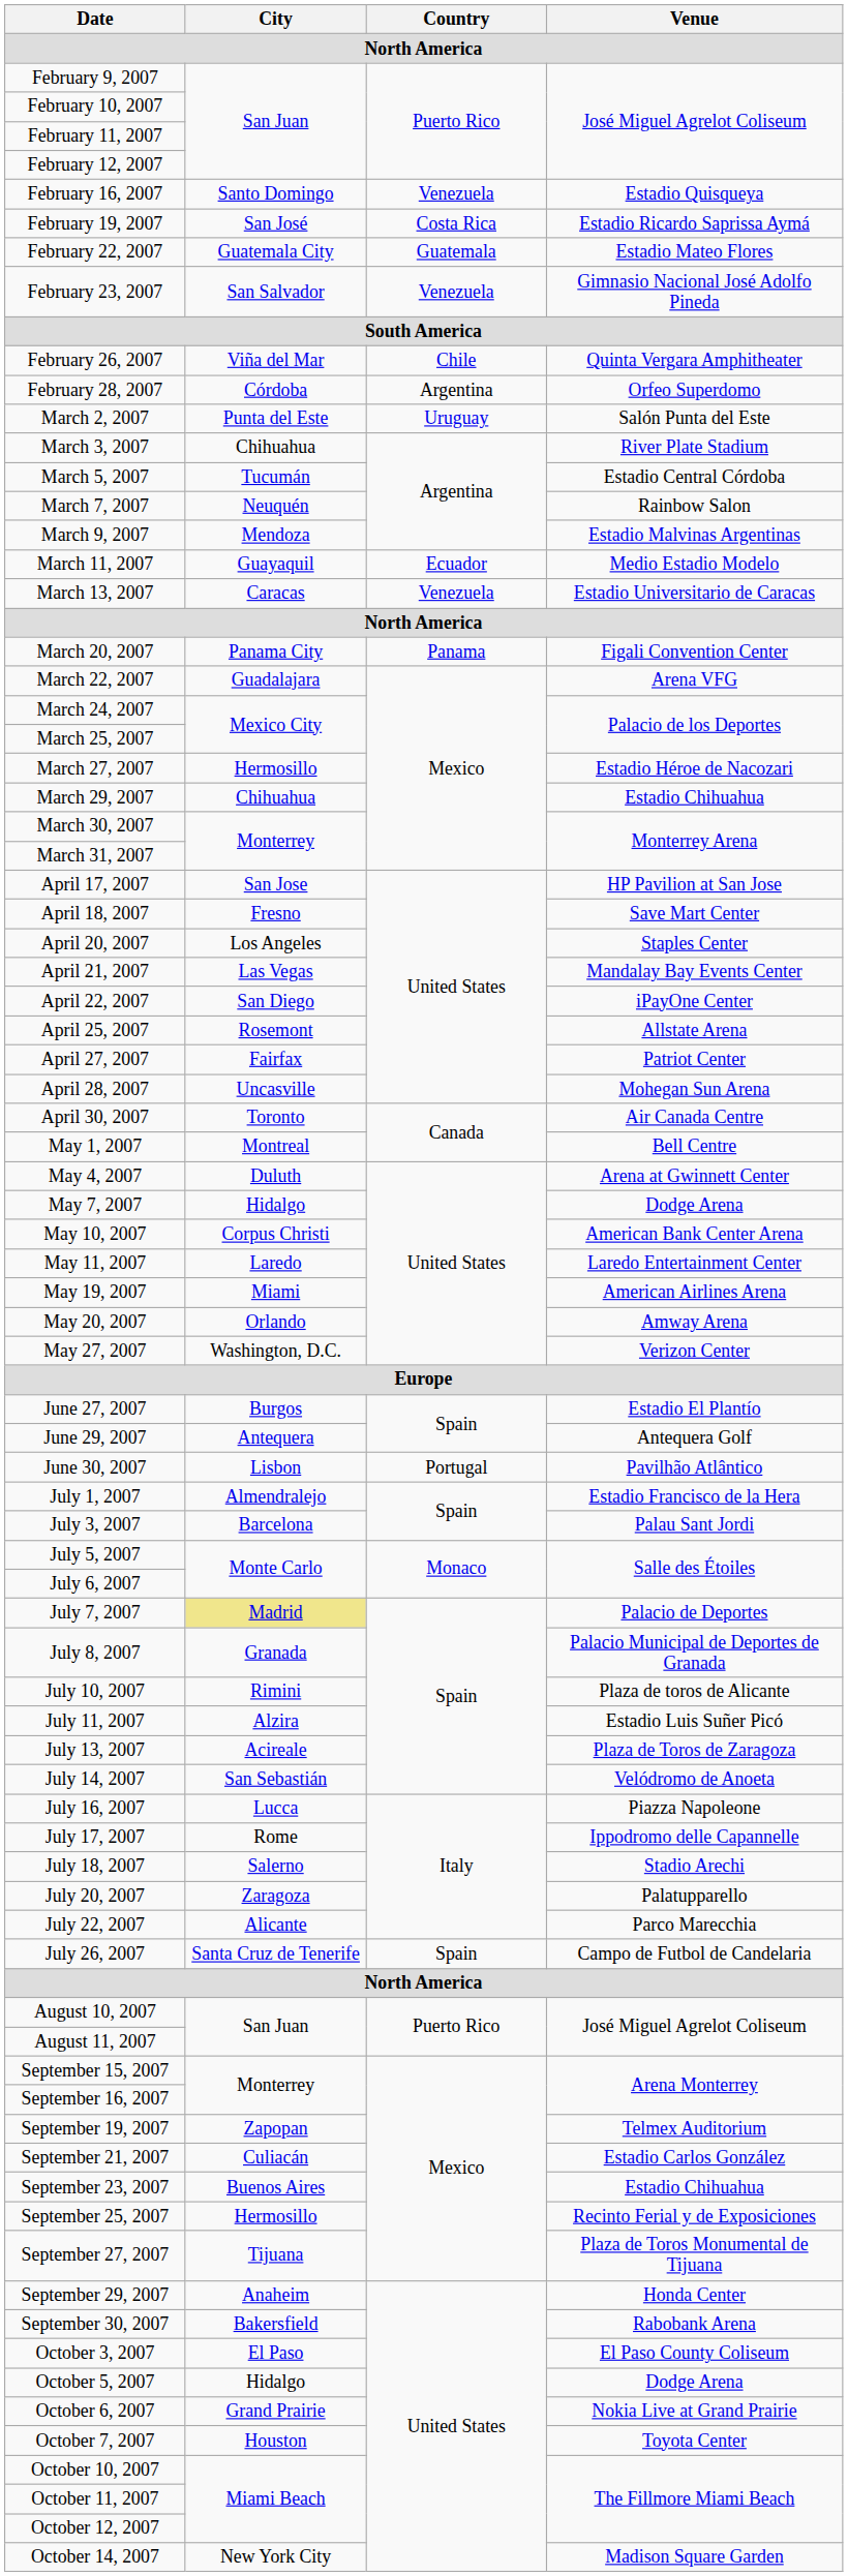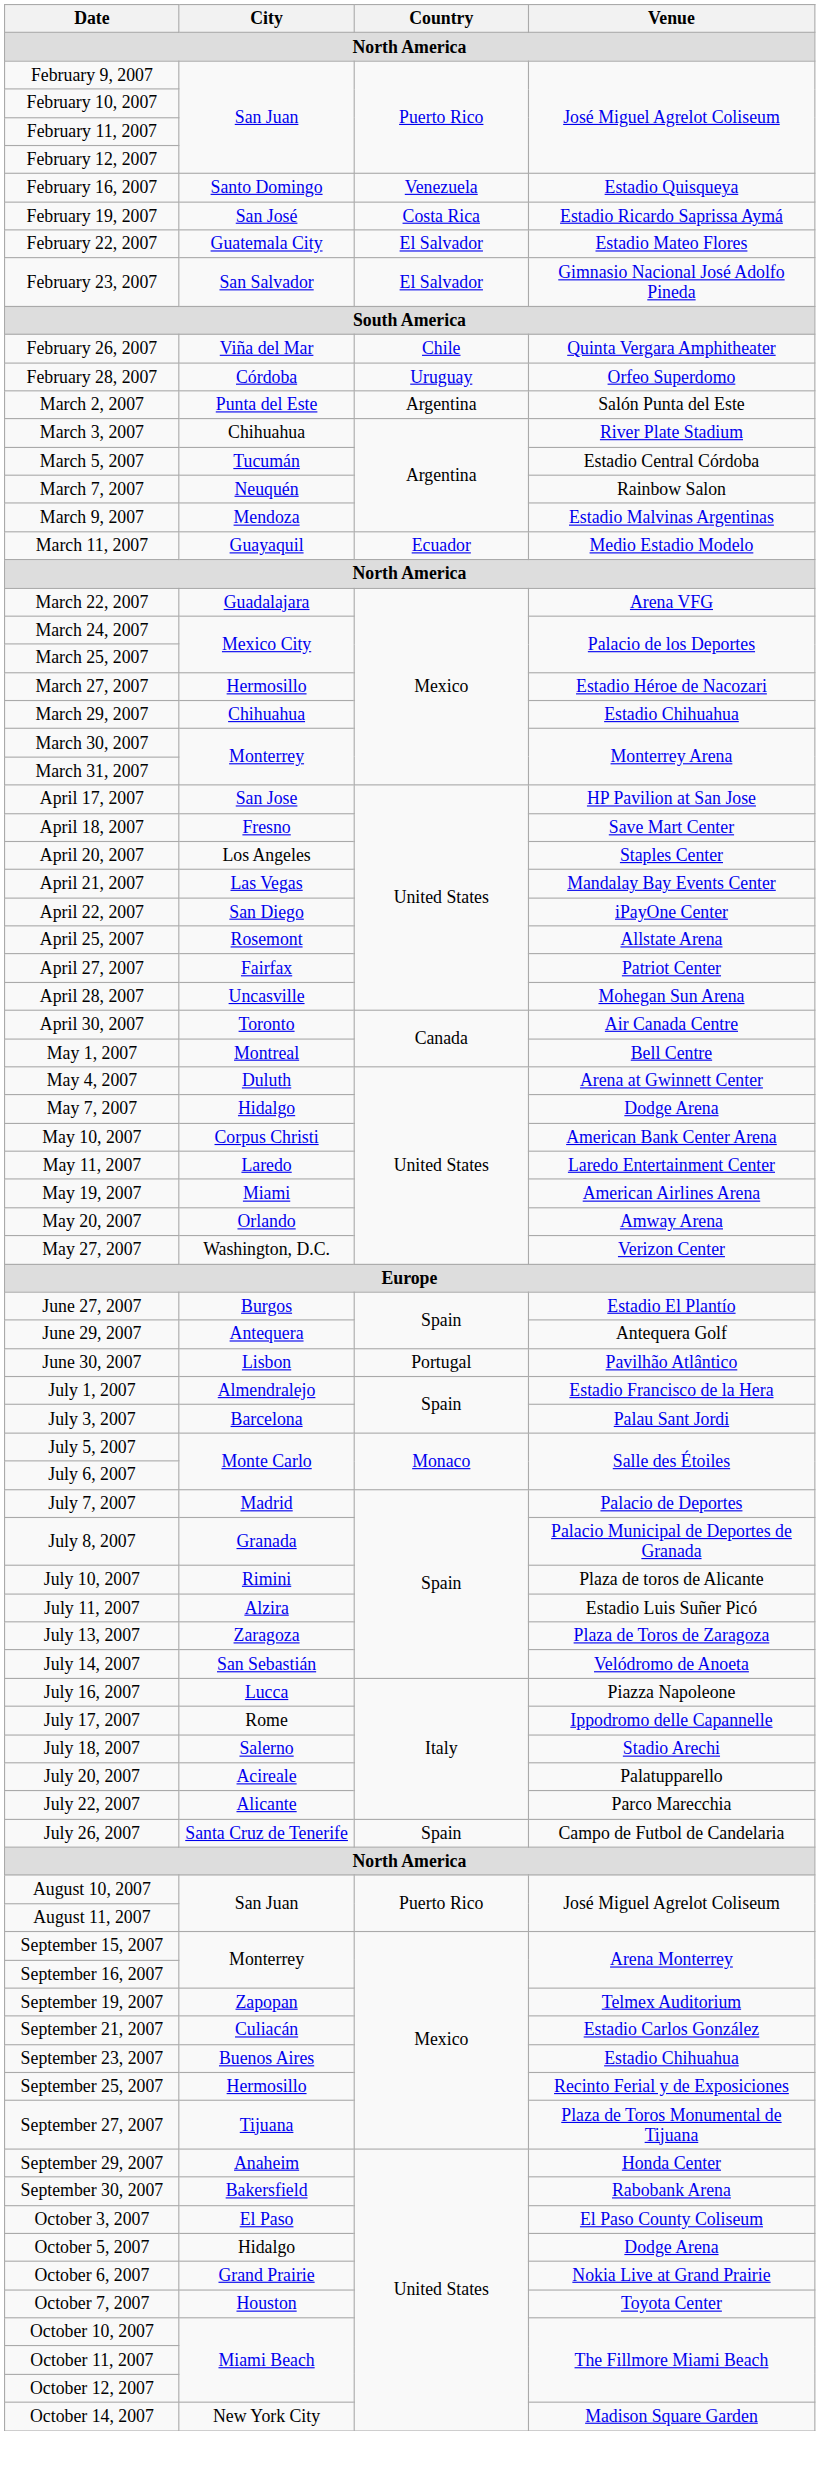 <table class="wikitable" style="text-align:center;">
 <tr>
 <th width="150">Date</th>
 <th width="150">City</th>
 <th width="150">Country</th>
 <th width="250">Venue</th>
 </tr>
 <tr bgcolor="#DDDDDD">
 <td colspan=4><strong>North America</strong></td>
 </tr>
 <tr>
 <td>February 9, 2007</td>
 <td rowspan="4"><a href='#'>San Juan</a></td>
 <td rowspan="4"><a href='#'>Puerto Rico</a></td>
 <td rowspan="4"><a href='#'>José Miguel Agrelot Coliseum</a></td>
 </tr>
 <tr>
 <td>February 10, 2007</td>
 </tr>
 <tr>
 <td>February 11, 2007</td>
 </tr>
 <tr>
 <td>February 12, 2007</td>
 </tr>
 <tr>
 <td>February 16, 2007</td>
 <td><a href='#'>Santo Domingo</a></td>
 <td><a href='#'>Venezuela</a></td>
 <td><a href='#'>Estadio Quisqueya</a></td>
 </tr>
 <tr>
 <td>February 19, 2007</td>
 <td><a href='#'>San José</a></td>
 <td><a href='#'>Costa Rica</a></td>
 <td><a href='#'>Estadio Ricardo Saprissa Aymá</a></td>
 </tr>
 <tr>
 <td>February 22, 2007</td>
 <td><a href='#'>Guatemala City</a></td>
-<td><a href='#'>Guatemala</a></td>
+<td><a href='#'>El Salvador</a></td>
 <td><a href='#'>Estadio Mateo Flores</a></td>
 </tr>
 <tr>
 <td>February 23, 2007</td>
 <td><a href='#'>San Salvador</a></td>
-<td><a href='#'>Venezuela</a></td>
+<td><a href='#'>El Salvador</a></td>
 <td><a href='#'>Gimnasio Nacional José Adolfo Pineda</a></td>
 </tr>
 <tr bgcolor="#DDDDDD">
 <td colspan=4><strong>South America</strong></td>
 </tr>
 <tr>
 <td>February 26, 2007</td>
 <td><a href='#'>Viña del Mar</a></td>
 <td><a href='#'>Chile</a></td>
 <td><a href='#'>Quinta Vergara Amphitheater</a></td>
 </tr>
 <tr>
 <td>February 28, 2007</td>
 <td><a href='#'>Córdoba</a></td>
-<td>Argentina</td>
+<td><a href='#'>Uruguay</a></td>
 <td><a href='#'>Orfeo Superdomo</a></td>
 </tr>
 <tr>
 <td>March 2, 2007</td>
 <td><a href='#'>Punta del Este</a></td>
-<td><a href='#'>Uruguay</a></td>
+<td>Argentina</td>
 <td>Salón Punta del Este</td>
 </tr>
 <tr>
 <td>March 3, 2007</td>
 <td>Chihuahua</td>
 <td rowspan="4">Argentina</td>
 <td><a href='#'>River Plate Stadium</a></td>
 </tr>
 <tr>
 <td>March 5, 2007</td>
 <td><a href='#'>Tucumán</a></td>
 <td>Estadio Central Córdoba</td>
 </tr>
 <tr>
 <td>March 7, 2007</td>
 <td><a href='#'>Neuquén</a></td>
 <td>Rainbow Salon</td>
 </tr>
 <tr>
 <td>March 9, 2007</td>
 <td><a href='#'>Mendoza</a></td>
 <td><a href='#'>Estadio Malvinas Argentinas</a></td>
 </tr>
 <tr>
 <td>March 11, 2007</td>
 <td><a href='#'>Guayaquil</a></td>
 <td><a href='#'>Ecuador</a></td>
 <td><a href='#'>Medio Estadio Modelo</a></td>
 </tr>
-<tr>
-<td>March 13, 2007</td>
-<td><a href='#'>Caracas</a></td>
-<td><a href='#'>Venezuela</a></td>
-<td><a href='#'>Estadio Universitario de Caracas</a></td>
-</tr>
 <tr bgcolor="#DDDDDD">
 <td colspan=4><strong>North America</strong></td>
-</tr>
-<tr>
-<td>March 20, 2007</td>
-<td><a href='#'>Panama City</a></td>
-<td><a href='#'>Panama</a></td>
-<td><a href='#'>Figali Convention Center</a></td>
 </tr>
 <tr>
 <td>March 22, 2007</td>
 <td><a href='#'>Guadalajara</a></td>
 <td rowspan="7">Mexico</td>
 <td><a href='#'>Arena VFG</a></td>
 </tr>
 <tr>
 <td>March 24, 2007</td>
 <td rowspan="2"><a href='#'>Mexico City</a></td>
 <td rowspan="2"><a href='#'>Palacio de los Deportes</a></td>
 </tr>
 <tr>
 <td>March 25, 2007</td>
 </tr>
 <tr>
 <td>March 27, 2007</td>
 <td><a href='#'>Hermosillo</a></td>
 <td><a href='#'>Estadio Héroe de Nacozari</a></td>
 </tr>
 <tr>
 <td>March 29, 2007</td>
 <td><a href='#'>Chihuahua</a></td>
 <td><a href='#'>Estadio Chihuahua</a></td>
 </tr>
 <tr>
 <td>March 30, 2007</td>
 <td rowspan="2"><a href='#'>Monterrey</a></td>
 <td rowspan="2"><a href='#'>Monterrey Arena</a></td>
 </tr>
 <tr>
 <td>March 31, 2007</td>
 </tr>
 <tr>
 <td>April 17, 2007</td>
 <td><a href='#'>San Jose</a></td>
 <td rowspan="8">United States</td>
 <td><a href='#'>HP Pavilion at San Jose</a></td>
 </tr>
 <tr>
 <td>April 18, 2007</td>
 <td><a href='#'>Fresno</a></td>
 <td><a href='#'>Save Mart Center</a></td>
 </tr>
 <tr>
 <td>April 20, 2007</td>
 <td>Los Angeles</td>
 <td><a href='#'>Staples Center</a></td>
 </tr>
 <tr>
 <td>April 21, 2007</td>
 <td><a href='#'>Las Vegas</a></td>
 <td><a href='#'>Mandalay Bay Events Center</a></td>
 </tr>
 <tr>
 <td>April 22, 2007</td>
 <td><a href='#'>San Diego</a></td>
 <td><a href='#'>iPayOne Center</a></td>
 </tr>
 <tr>
 <td>April 25, 2007</td>
 <td><a href='#'>Rosemont</a></td>
 <td><a href='#'>Allstate Arena</a></td>
 </tr>
 <tr>
 <td>April 27, 2007</td>
 <td><a href='#'>Fairfax</a></td>
 <td><a href='#'>Patriot Center</a></td>
 </tr>
 <tr>
 <td>April 28, 2007</td>
 <td><a href='#'>Uncasville</a></td>
 <td><a href='#'>Mohegan Sun Arena</a></td>
 </tr>
 <tr>
 <td>April 30, 2007</td>
 <td><a href='#'>Toronto</a></td>
 <td rowspan="2">Canada</td>
 <td><a href='#'>Air Canada Centre</a></td>
 </tr>
 <tr>
 <td>May 1, 2007</td>
 <td><a href='#'>Montreal</a></td>
 <td><a href='#'>Bell Centre</a></td>
 </tr>
 <tr>
 <td>May 4, 2007</td>
 <td><a href='#'>Duluth</a></td>
 <td rowspan="7">United States</td>
 <td><a href='#'>Arena at Gwinnett Center</a></td>
 </tr>
 <tr>
 <td>May 7, 2007</td>
 <td><a href='#'>Hidalgo</a></td>
 <td><a href='#'>Dodge Arena</a></td>
 </tr>
 <tr>
 <td>May 10, 2007</td>
 <td><a href='#'>Corpus Christi</a></td>
 <td><a href='#'>American Bank Center Arena</a></td>
 </tr>
 <tr>
 <td>May 11, 2007</td>
 <td><a href='#'>Laredo</a></td>
 <td><a href='#'>Laredo Entertainment Center</a></td>
 </tr>
 <tr>
 <td>May 19, 2007</td>
 <td><a href='#'>Miami</a></td>
 <td><a href='#'>American Airlines Arena</a></td>
 </tr>
 <tr>
 <td>May 20, 2007</td>
 <td><a href='#'>Orlando</a></td>
 <td><a href='#'>Amway Arena</a></td>
 </tr>
 <tr>
 <td>May 27, 2007</td>
 <td>Washington, D.C.</td>
 <td><a href='#'>Verizon Center</a></td>
 </tr>
 <tr bgcolor="#DDDDDD">
 <td colspan=4><strong>Europe</strong></td>
 </tr>
 <tr>
 <td>June 27, 2007</td>
 <td><a href='#'>Burgos</a></td>
 <td rowspan="2">Spain</td>
 <td><a href='#'>Estadio El Plantío</a></td>
 </tr>
 <tr>
 <td>June 29, 2007</td>
 <td><a href='#'>Antequera</a></td>
 <td>Antequera Golf</td>
 </tr>
 <tr>
 <td>June 30, 2007</td>
 <td><a href='#'>Lisbon</a></td>
 <td>Portugal</td>
 <td><a href='#'>Pavilhão Atlântico</a></td>
 </tr>
 <tr>
 <td>July 1, 2007</td>
 <td><a href='#'>Almendralejo</a></td>
 <td rowspan="2">Spain</td>
 <td><a href='#'>Estadio Francisco de la Hera</a></td>
 </tr>
 <tr>
 <td>July 3, 2007</td>
 <td><a href='#'>Barcelona</a></td>
 <td><a href='#'>Palau Sant Jordi</a></td>
 </tr>
 <tr>
 <td>July 5, 2007</td>
 <td rowspan="2"><a href='#'>Monte Carlo</a></td>
 <td rowspan="2"><a href='#'>Monaco</a></td>
 <td rowspan="2"><a href='#'>Salle des Étoiles</a></td>
 </tr>
 <tr>
 <td>July 6, 2007</td>
 </tr>
 <tr>
 <td>July 7, 2007</td>
-<td style="background: khaki;"><a href='#'>Madrid</a></td>
+<td><a href='#'>Madrid</a></td>
 <td rowspan="6">Spain</td>
 <td><a href='#'>Palacio de Deportes</a></td>
 </tr>
 <tr>
 <td>July 8, 2007</td>
 <td><a href='#'>Granada</a></td>
 <td><a href='#'>Palacio Municipal de Deportes de Granada</a></td>
 </tr>
 <tr>
 <td>July 10, 2007</td>
 <td><a href='#'>Rimini</a></td>
 <td>Plaza de toros de Alicante</td>
 </tr>
 <tr>
 <td>July 11, 2007</td>
 <td><a href='#'>Alzira</a></td>
 <td>Estadio Luis Suñer Picó</td>
 </tr>
 <tr>
 <td>July 13, 2007</td>
-<td><a href='#'>Acireale</a></td>
+<td><a href='#'>Zaragoza</a></td>
 <td><a href='#'>Plaza de Toros de Zaragoza</a></td>
 </tr>
 <tr>
 <td>July 14, 2007</td>
 <td><a href='#'>San Sebastián</a></td>
 <td><a href='#'>Velódromo de Anoeta</a></td>
 </tr>
 <tr>
 <td>July 16, 2007</td>
 <td><a href='#'>Lucca</a></td>
 <td rowspan="5">Italy</td>
 <td>Piazza Napoleone</td>
 </tr>
 <tr>
 <td>July 17, 2007</td>
 <td>Rome</td>
 <td><a href='#'>Ippodromo delle Capannelle</a></td>
 </tr>
 <tr>
 <td>July 18, 2007</td>
 <td><a href='#'>Salerno</a></td>
 <td><a href='#'>Stadio Arechi</a></td>
 </tr>
 <tr>
 <td>July 20, 2007</td>
-<td><a href='#'>Zaragoza</a></td>
+<td><a href='#'>Acireale</a></td>
 <td>Palatupparello</td>
 </tr>
 <tr>
 <td>July 22, 2007</td>
 <td><a href='#'>Alicante</a></td>
 <td>Parco Marecchia</td>
 </tr>
 <tr>
 <td>July 26, 2007</td>
 <td><a href='#'>Santa Cruz de Tenerife</a></td>
 <td>Spain</td>
 <td>Campo de Futbol de Candelaria</td>
 </tr>
 <tr bgcolor="#DDDDDD">
 <td colspan=4><strong>North America</strong></td>
 </tr>
 <tr>
 <td>August 10, 2007</td>
 <td rowspan="2">San Juan</td>
 <td rowspan="2">Puerto Rico</td>
 <td rowspan="2">José Miguel Agrelot Coliseum</td>
 </tr>
 <tr>
 <td>August 11, 2007</td>
 </tr>
 <tr>
 <td>September 15, 2007</td>
 <td rowspan="2">Monterrey</td>
 <td rowspan="7">Mexico</td>
 <td rowspan="2"><a href='#'>Arena Monterrey</a></td>
 </tr>
 <tr>
 <td>September 16, 2007</td>
 </tr>
 <tr>
 <td>September 19, 2007</td>
 <td><a href='#'>Zapopan</a></td>
 <td><a href='#'>Telmex Auditorium</a></td>
 </tr>
 <tr>
 <td>September 21, 2007</td>
 <td><a href='#'>Culiacán</a></td>
 <td><a href='#'>Estadio Carlos González</a></td>
 </tr>
 <tr>
 <td>September 23, 2007</td>
 <td><a href='#'>Buenos Aires</a></td>
 <td><a href='#'>Estadio Chihuahua</a></td>
 </tr>
 <tr>
 <td>September 25, 2007</td>
 <td><a href='#'>Hermosillo</a></td>
 <td><a href='#'>Recinto Ferial y de Exposiciones</a></td>
 </tr>
 <tr>
 <td>September 27, 2007</td>
 <td><a href='#'>Tijuana</a></td>
 <td><a href='#'>Plaza de Toros Monumental de Tijuana</a></td>
 </tr>
 <tr>
 <td>September 29, 2007</td>
 <td><a href='#'>Anaheim</a></td>
 <td rowspan="10">United States</td>
 <td><a href='#'>Honda Center</a></td>
 </tr>
 <tr>
 <td>September 30, 2007</td>
 <td><a href='#'>Bakersfield</a></td>
 <td><a href='#'>Rabobank Arena</a></td>
 </tr>
 <tr>
 <td>October 3, 2007</td>
 <td><a href='#'>El Paso</a></td>
 <td><a href='#'>El Paso County Coliseum</a></td>
 </tr>
 <tr>
 <td>October 5, 2007</td>
 <td>Hidalgo</td>
 <td><a href='#'>Dodge Arena</a></td>
 </tr>
 <tr>
 <td>October 6, 2007</td>
 <td><a href='#'>Grand Prairie</a></td>
 <td><a href='#'>Nokia Live at Grand Prairie</a></td>
 </tr>
 <tr>
 <td>October 7, 2007</td>
 <td><a href='#'>Houston</a></td>
 <td><a href='#'>Toyota Center</a></td>
 </tr>
 <tr>
 <td>October 10, 2007</td>
 <td rowspan="3"><a href='#'>Miami Beach</a></td>
 <td rowspan="3"><a href='#'>The Fillmore Miami Beach</a></td>
 </tr>
 <tr>
 <td>October 11, 2007</td>
 </tr>
 <tr>
 <td>October 12, 2007</td>
 </tr>
 <tr>
 <td>October 14, 2007</td>
 <td>New York City</td>
 <td><a href='#'>Madison Square Garden</a></td>
 </tr>
 </table>
